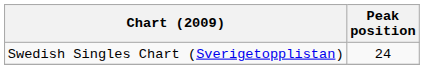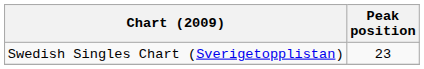 <table class="wikitable">
 <tr>
 <th>Chart (2009)</th>
 <th align="center">Peak<br>position</th>
 </tr>
 <tr>
 <td align="left">Swedish Singles Chart (<a href='#'>Sverigetopplistan</a>)</td>
-<td align="center">24</td>
+<td align="center">23</td>
 </tr>
 <tr>
 </tr>
 </table>
